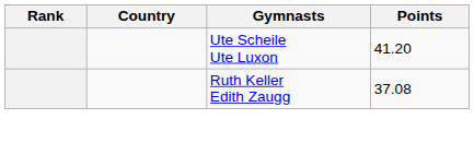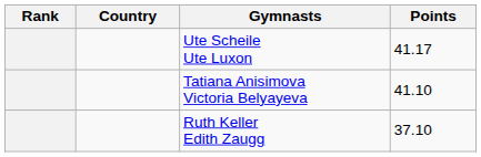 <table class="wikitable" width=500>
 <tr bgcolor="#efefef">
 <th>Rank</th>
 <th>Country</th>
 <th>Gymnasts</th>
 <th>Points</th>
 </tr>
 <tr>
 <th></th>
 <td></td>
 <td><a href='#'>Ute Scheile</a> <br> <a href='#'>Ute Luxon</a></td>
-<td>41.20</td>
+<td>41.17</td>
+</tr>
+<tr>
+<th></th>
+<td></td>
+<td><a href='#'>Tatiana Anisimova</a> <br> <a href='#'>Victoria Belyayeva</a></td>
+<td>41.10</td>
 </tr>
 <tr>
 <th></th>
 <td></td>
 <td><a href='#'>Ruth Keller</a> <br> <a href='#'>Edith Zaugg</a></td>
-<td>37.08</td>
+<td>37.10</td>
 </tr>
 </table>
